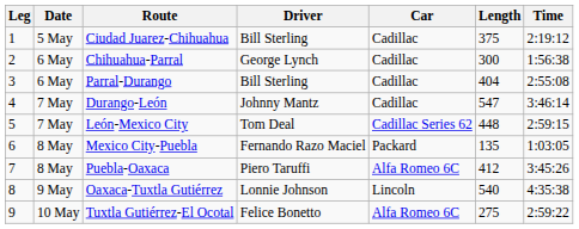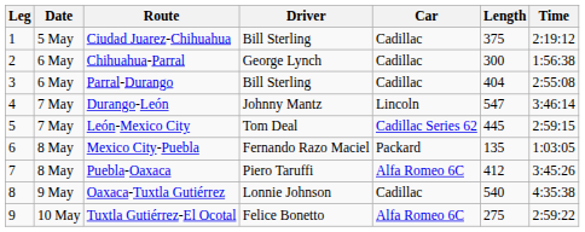 <table class="wikitable">
 <tr>
 <th>Leg</th>
 <th>Date</th>
 <th>Route</th>
 <th>Driver</th>
 <th>Car</th>
 <th>Length</th>
 <th>Time</th>
 </tr>
 <tr>
 <td>1</td>
 <td>5 May</td>
 <td><a href='#'>Ciudad Juarez</a>-<a href='#'>Chihuahua</a></td>
 <td> Bill Sterling</td>
 <td>Cadillac</td>
 <td>375</td>
 <td>2:19:12</td>
 </tr>
 <tr>
 <td>2</td>
 <td>6 May</td>
 <td><a href='#'>Chihuahua</a>-<a href='#'>Parral</a></td>
 <td> George Lynch</td>
 <td>Cadillac</td>
 <td>300</td>
 <td>1:56:38</td>
 </tr>
 <tr>
 <td>3</td>
 <td>6 May</td>
 <td><a href='#'>Parral</a>-<a href='#'>Durango</a></td>
 <td> Bill Sterling</td>
 <td>Cadillac</td>
 <td>404</td>
 <td>2:55:08</td>
 </tr>
 <tr>
 <td>4</td>
 <td>7 May</td>
 <td><a href='#'>Durango</a>-<a href='#'>León</a></td>
 <td> Johnny Mantz</td>
-<td>Cadillac</td>
+<td>Lincoln</td>
 <td>547</td>
 <td>3:46:14</td>
 </tr>
 <tr>
 <td>5</td>
 <td>7 May</td>
 <td><a href='#'>León</a>-<a href='#'>Mexico City</a></td>
 <td> Tom Deal</td>
 <td><a href='#'>Cadillac Series 62</a></td>
-<td>448</td>
+<td>445</td>
 <td>2:59:15</td>
 </tr>
 <tr>
 <td>6</td>
 <td>8 May</td>
 <td><a href='#'>Mexico City</a>-<a href='#'>Puebla</a></td>
 <td> Fernando Razo Maciel</td>
 <td>Packard</td>
 <td>135</td>
 <td>1:03:05</td>
 </tr>
 <tr>
 <td>7</td>
 <td>8 May</td>
 <td><a href='#'>Puebla</a>-<a href='#'>Oaxaca</a></td>
 <td> Piero Taruffi</td>
 <td><a href='#'>Alfa Romeo 6C</a></td>
 <td>412</td>
 <td>3:45:26</td>
 </tr>
 <tr>
 <td>8</td>
 <td>9 May</td>
 <td><a href='#'>Oaxaca</a>-<a href='#'>Tuxtla Gutiérrez</a></td>
 <td> Lonnie Johnson</td>
-<td>Lincoln</td>
+<td>Cadillac</td>
 <td>540</td>
 <td>4:35:38</td>
 </tr>
 <tr>
 <td>9</td>
 <td>10 May</td>
 <td><a href='#'>Tuxtla Gutiérrez</a>-<a href='#'>El Ocotal</a></td>
 <td> Felice Bonetto</td>
 <td><a href='#'>Alfa Romeo 6C</a></td>
 <td>275</td>
 <td>2:59:22</td>
 </tr>
 </table>
